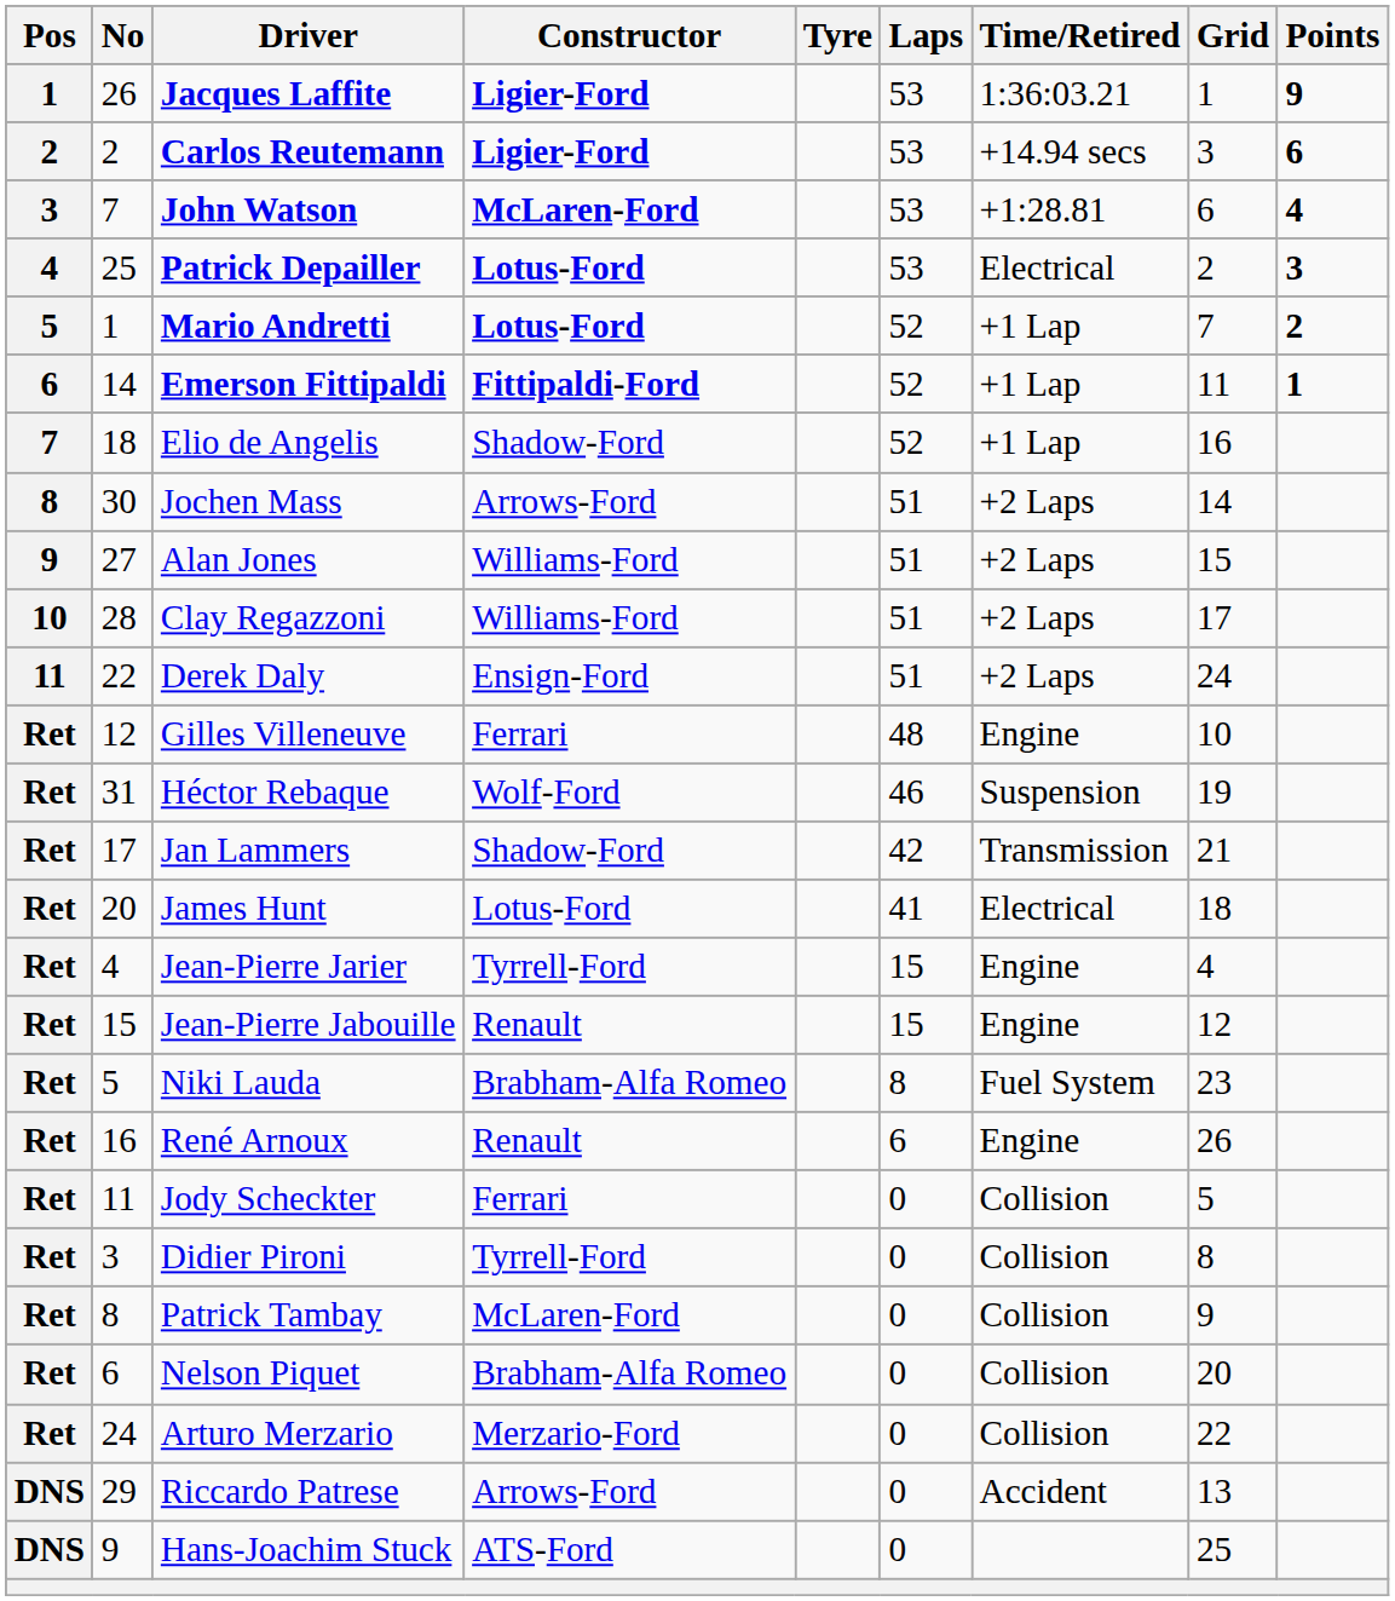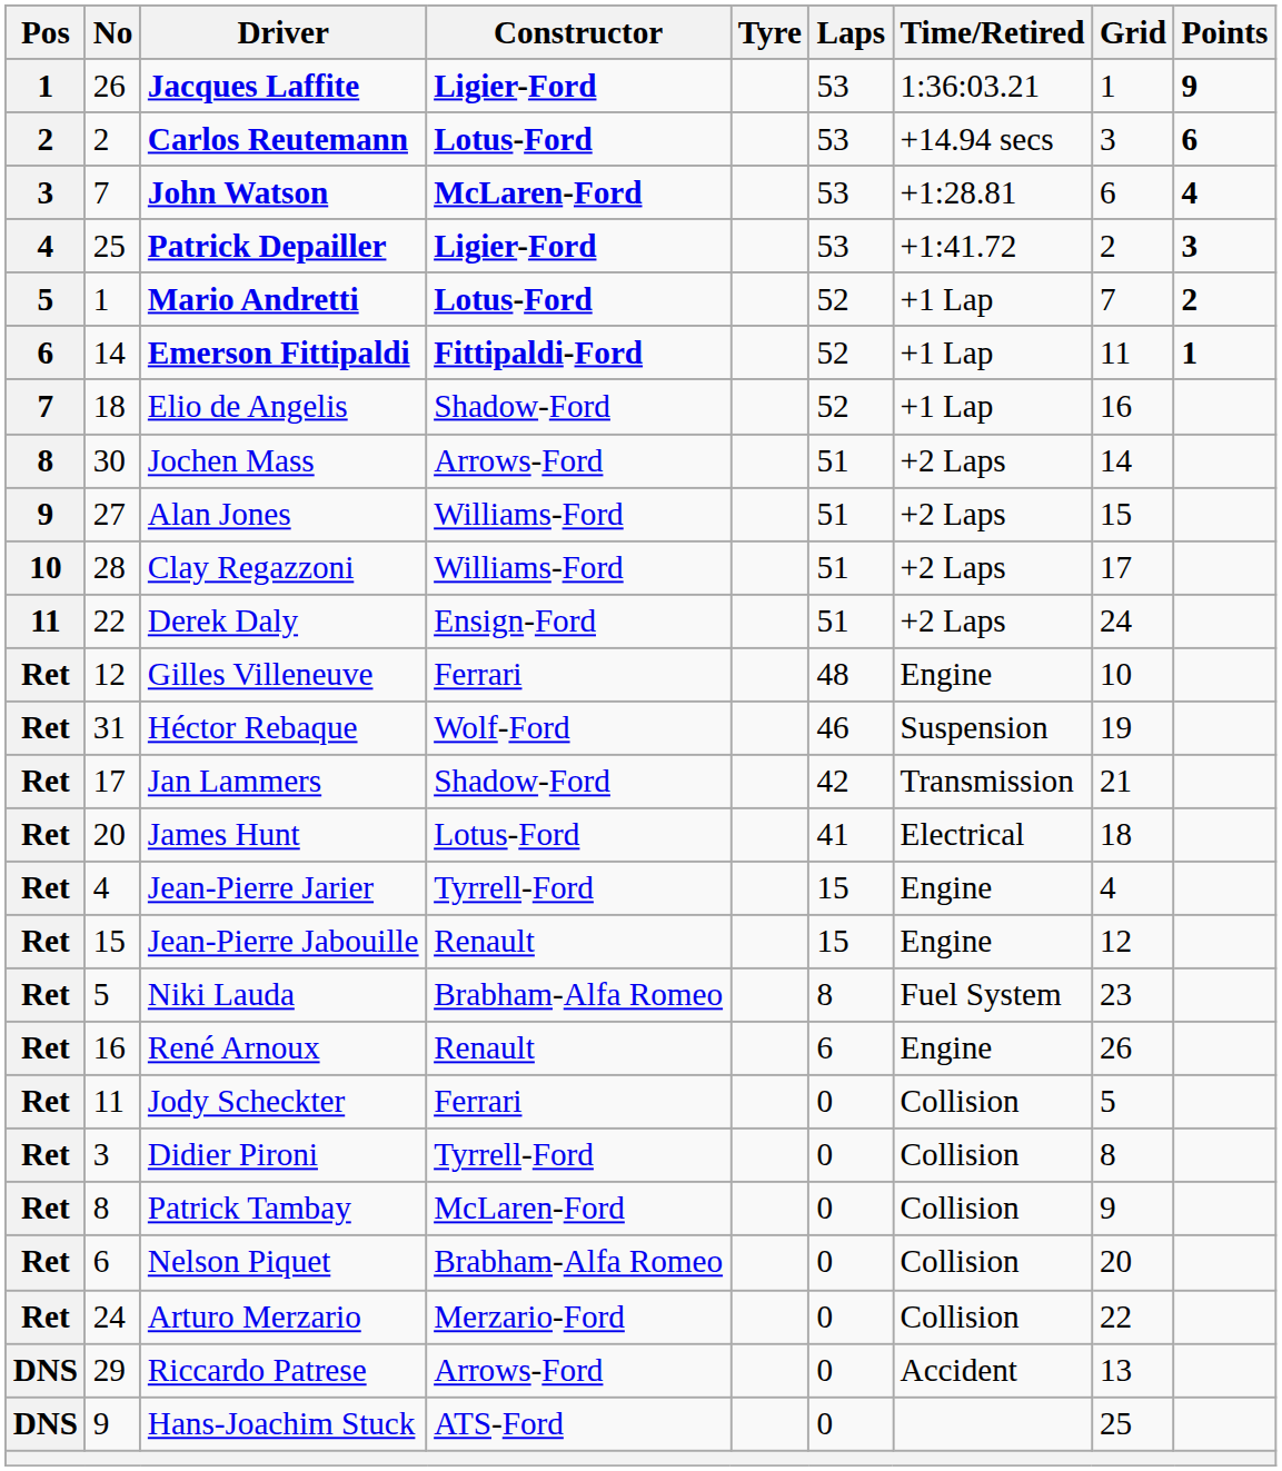 <table class="wikitable" style="font-size: 95%;">
 <tr>
 <th>Pos</th>
 <th>No</th>
 <th>Driver</th>
 <th>Constructor</th>
 <th>Tyre</th>
 <th>Laps</th>
 <th>Time/Retired</th>
 <th>Grid</th>
 <th>Points</th>
 </tr>
 <tr>
 <th>1</th>
 <td>26</td>
 <td> <strong><a href='#'>Jacques Laffite</a></strong></td>
 <td><strong><a href='#'>Ligier</a>-<a href='#'>Ford</a></strong></td>
 <td></td>
 <td>53</td>
 <td>1:36:03.21</td>
 <td>1</td>
 <td><strong>9</strong></td>
 </tr>
 <tr>
 <th>2</th>
 <td>2</td>
 <td> <strong><a href='#'>Carlos Reutemann</a></strong></td>
-<td><strong><a href='#'>Ligier</a>-<a href='#'>Ford</a></strong></td>
+<td><strong><a href='#'>Lotus</a>-<a href='#'>Ford</a></strong></td>
 <td></td>
 <td>53</td>
 <td>+14.94 secs</td>
 <td>3</td>
 <td><strong>6</strong></td>
 </tr>
 <tr>
 <th>3</th>
 <td>7</td>
 <td> <strong><a href='#'>John Watson</a></strong></td>
 <td><strong><a href='#'>McLaren</a>-<a href='#'>Ford</a></strong></td>
 <td></td>
 <td>53</td>
 <td>+1:28.81</td>
 <td>6</td>
 <td><strong>4</strong></td>
 </tr>
 <tr>
 <th>4</th>
 <td>25</td>
 <td> <strong><a href='#'>Patrick Depailler</a></strong></td>
-<td><strong><a href='#'>Lotus</a>-<a href='#'>Ford</a></strong></td>
+<td><strong><a href='#'>Ligier</a>-<a href='#'>Ford</a></strong></td>
 <td></td>
 <td>53</td>
-<td>Electrical</td>
+<td>+1:41.72</td>
 <td>2</td>
 <td><strong>3</strong></td>
 </tr>
 <tr>
 <th>5</th>
 <td>1</td>
 <td> <strong><a href='#'>Mario Andretti</a></strong></td>
 <td><strong><a href='#'>Lotus</a>-<a href='#'>Ford</a></strong></td>
 <td></td>
 <td>52</td>
 <td>+1 Lap</td>
 <td>7</td>
 <td><strong>2</strong></td>
 </tr>
 <tr>
 <th>6</th>
 <td>14</td>
 <td> <strong><a href='#'>Emerson Fittipaldi</a></strong></td>
 <td><strong><a href='#'>Fittipaldi</a>-<a href='#'>Ford</a></strong></td>
 <td></td>
 <td>52</td>
 <td>+1 Lap</td>
 <td>11</td>
 <td><strong>1</strong></td>
 </tr>
 <tr>
 <th>7</th>
 <td>18</td>
 <td> <a href='#'>Elio de Angelis</a></td>
 <td><a href='#'>Shadow</a>-<a href='#'>Ford</a></td>
 <td></td>
 <td>52</td>
 <td>+1 Lap</td>
 <td>16</td>
 <td></td>
 </tr>
 <tr>
 <th>8</th>
 <td>30</td>
 <td> <a href='#'>Jochen Mass</a></td>
 <td><a href='#'>Arrows</a>-<a href='#'>Ford</a></td>
 <td></td>
 <td>51</td>
 <td>+2 Laps</td>
 <td>14</td>
 <td></td>
 </tr>
 <tr>
 <th>9</th>
 <td>27</td>
 <td> <a href='#'>Alan Jones</a></td>
 <td><a href='#'>Williams</a>-<a href='#'>Ford</a></td>
 <td></td>
 <td>51</td>
 <td>+2 Laps</td>
 <td>15</td>
 <td></td>
 </tr>
 <tr>
 <th>10</th>
 <td>28</td>
 <td> <a href='#'>Clay Regazzoni</a></td>
 <td><a href='#'>Williams</a>-<a href='#'>Ford</a></td>
 <td></td>
 <td>51</td>
 <td>+2 Laps</td>
 <td>17</td>
 <td></td>
 </tr>
 <tr>
 <th>11</th>
 <td>22</td>
 <td> <a href='#'>Derek Daly</a></td>
 <td><a href='#'>Ensign</a>-<a href='#'>Ford</a></td>
 <td></td>
 <td>51</td>
 <td>+2 Laps</td>
 <td>24</td>
 <td></td>
 </tr>
 <tr>
 <th>Ret</th>
 <td>12</td>
 <td> <a href='#'>Gilles Villeneuve</a></td>
 <td><a href='#'>Ferrari</a></td>
 <td></td>
 <td>48</td>
 <td>Engine</td>
 <td>10</td>
 <td></td>
 </tr>
 <tr>
 <th>Ret</th>
 <td>31</td>
 <td> <a href='#'>Héctor Rebaque</a></td>
 <td><a href='#'>Wolf</a>-<a href='#'>Ford</a></td>
 <td></td>
 <td>46</td>
 <td>Suspension</td>
 <td>19</td>
 <td></td>
 </tr>
 <tr>
 <th>Ret</th>
 <td>17</td>
 <td> <a href='#'>Jan Lammers</a></td>
 <td><a href='#'>Shadow</a>-<a href='#'>Ford</a></td>
 <td></td>
 <td>42</td>
 <td>Transmission</td>
 <td>21</td>
 <td></td>
 </tr>
 <tr>
 <th>Ret</th>
 <td>20</td>
 <td> <a href='#'>James Hunt</a></td>
 <td><a href='#'>Lotus</a>-<a href='#'>Ford</a></td>
 <td></td>
 <td>41</td>
 <td>Electrical</td>
 <td>18</td>
 <td></td>
 </tr>
 <tr>
 <th>Ret</th>
 <td>4</td>
 <td> <a href='#'>Jean-Pierre Jarier</a></td>
 <td><a href='#'>Tyrrell</a>-<a href='#'>Ford</a></td>
 <td></td>
 <td>15</td>
 <td>Engine</td>
 <td>4</td>
 <td></td>
 </tr>
 <tr>
 <th>Ret</th>
 <td>15</td>
 <td> <a href='#'>Jean-Pierre Jabouille</a></td>
 <td><a href='#'>Renault</a></td>
 <td></td>
 <td>15</td>
 <td>Engine</td>
 <td>12</td>
 <td></td>
 </tr>
 <tr>
 <th>Ret</th>
 <td>5</td>
 <td> <a href='#'>Niki Lauda</a></td>
 <td><a href='#'>Brabham</a>-<a href='#'>Alfa Romeo</a></td>
 <td></td>
 <td>8</td>
 <td>Fuel System</td>
 <td>23</td>
 <td></td>
 </tr>
 <tr>
 <th>Ret</th>
 <td>16</td>
 <td> <a href='#'>René Arnoux</a></td>
 <td><a href='#'>Renault</a></td>
 <td></td>
 <td>6</td>
 <td>Engine</td>
 <td>26</td>
 <td></td>
 </tr>
 <tr>
 <th>Ret</th>
 <td>11</td>
 <td> <a href='#'>Jody Scheckter</a></td>
 <td><a href='#'>Ferrari</a></td>
 <td></td>
 <td>0</td>
 <td>Collision</td>
 <td>5</td>
 <td></td>
 </tr>
 <tr>
 <th>Ret</th>
 <td>3</td>
 <td> <a href='#'>Didier Pironi</a></td>
 <td><a href='#'>Tyrrell</a>-<a href='#'>Ford</a></td>
 <td></td>
 <td>0</td>
 <td>Collision</td>
 <td>8</td>
 <td></td>
 </tr>
 <tr>
 <th>Ret</th>
 <td>8</td>
 <td> <a href='#'>Patrick Tambay</a></td>
 <td><a href='#'>McLaren</a>-<a href='#'>Ford</a></td>
 <td></td>
 <td>0</td>
 <td>Collision</td>
 <td>9</td>
 <td></td>
 </tr>
 <tr>
 <th>Ret</th>
 <td>6</td>
 <td> <a href='#'>Nelson Piquet</a></td>
 <td><a href='#'>Brabham</a>-<a href='#'>Alfa Romeo</a></td>
 <td></td>
 <td>0</td>
 <td>Collision</td>
 <td>20</td>
 <td></td>
 </tr>
 <tr>
 <th>Ret</th>
 <td>24</td>
 <td> <a href='#'>Arturo Merzario</a></td>
 <td><a href='#'>Merzario</a>-<a href='#'>Ford</a></td>
 <td></td>
 <td>0</td>
 <td>Collision</td>
 <td>22</td>
 <td></td>
 </tr>
 <tr>
 <th>DNS</th>
 <td>29</td>
 <td> <a href='#'>Riccardo Patrese</a></td>
 <td><a href='#'>Arrows</a>-<a href='#'>Ford</a></td>
 <td></td>
 <td>0</td>
 <td>Accident</td>
 <td>13</td>
 <td></td>
 </tr>
 <tr>
 <th>DNS</th>
 <td>9</td>
 <td> <a href='#'>Hans-Joachim Stuck</a></td>
 <td><a href='#'>ATS</a>-<a href='#'>Ford</a></td>
 <td></td>
 <td>0</td>
 <td></td>
 <td>25</td>
 <td></td>
 </tr>
 <tr>
 <th colspan="9"></th>
 </tr>
 </table>
